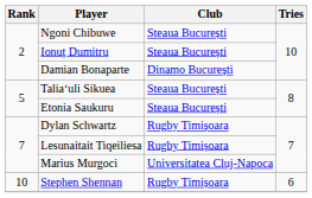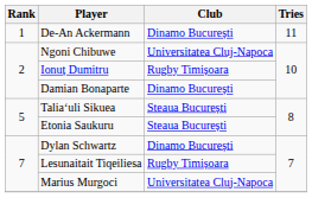 <table class="wikitable sortable" style="text-align:center">
 <tr>
 <th>Rank</th>
 <th>Player</th>
 <th>Club</th>
 <th>Tries</th>
 </tr>
 <tr>
+<td>1</td>
+<td align=left> De-An Ackermann</td>
+<td align=left><a href='#'>Dinamo București</a></td>
+<td>11</td>
+</tr>
+<tr>
 <td rowspan=3>2</td>
 <td align=left> Ngoni Chibuwe</td>
-<td align=left><a href='#'>Steaua București</a></td>
+<td align=left><a href='#'>Universitatea Cluj-Napoca</a></td>
 <td rowspan=3>10</td>
 </tr>
 <tr>
 <td align=left> <a href='#'>Ionuț Dumitru</a></td>
-<td align=left><a href='#'>Steaua București</a></td>
+<td align=left><a href='#'>Rugby Timișoara</a></td>
 </tr>
 <tr>
 <td align=left> Damian Bonaparte</td>
 <td align=left><a href='#'>Dinamo București</a></td>
 </tr>
 <tr>
 <td rowspan=2>5</td>
 <td align=left> Taliaʻuli Sikuea</td>
 <td align=left><a href='#'>Steaua București</a></td>
 <td rowspan=2>8</td>
 </tr>
 <tr>
 <td align=left> Etonia Saukuru</td>
 <td align=left><a href='#'>Steaua București</a></td>
 </tr>
 <tr>
 <td rowspan=3>7</td>
 <td align=left> Dylan Schwartz</td>
-<td align=left><a href='#'>Rugby Timișoara</a></td>
+<td align=left><a href='#'>Dinamo București</a></td>
 <td rowspan=3>7</td>
 </tr>
 <tr>
 <td align=left> Lesunaitait Tiqeiliesa</td>
 <td align=left><a href='#'>Rugby Timișoara</a></td>
 </tr>
 <tr>
 <td align=left> Marius Murgoci</td>
 <td align=left><a href='#'>Universitatea Cluj-Napoca</a></td>
 </tr>
 <tr>
-<td>10</td>
-<td align=left> <a href='#'>Stephen Shennan</a></td>
-<td align=left><a href='#'>Rugby Timișoara</a></td>
-<td>6</td>
-</tr>
-<tr>
 </tr>
 </table>
